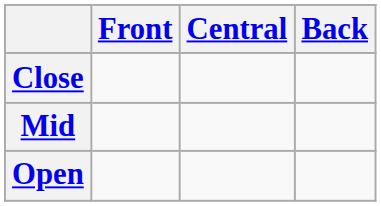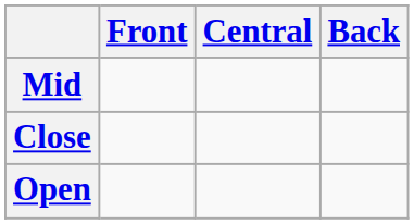 <table class=wikitable style="text-align: center">
 <tr>
 <th></th>
 <th><a href='#'>Front</a></th>
 <th><a href='#'>Central</a></th>
 <th><a href='#'>Back</a></th>
 </tr>
 <tr>
-<th><a href='#'>Close</a></th>
+<th><a href='#'>Mid</a></th>
 <td></td>
 <td></td>
 <td></td>
 </tr>
 <tr>
-<th><a href='#'>Mid</a></th>
+<th><a href='#'>Close</a></th>
 <td></td>
 <td></td>
 <td></td>
 </tr>
 <tr>
 <th><a href='#'>Open</a></th>
 <td></td>
 <td></td>
 <td></td>
 </tr>
 </table>
